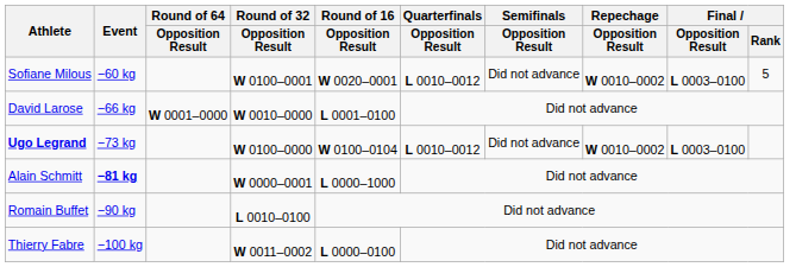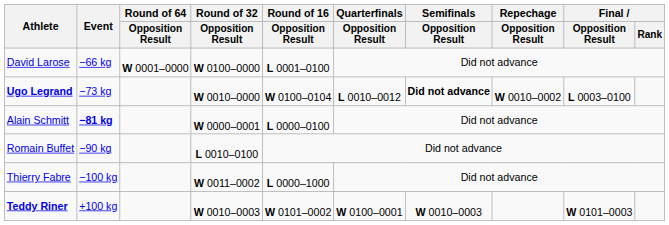 <table class="wikitable" style="font-size:90%">
 <tr>
 <th rowspan="2">Athlete</th>
 <th rowspan="2">Event</th>
 <th>Round of 64</th>
 <th>Round of 32</th>
 <th>Round of 16</th>
 <th>Quarterfinals</th>
 <th>Semifinals</th>
 <th>Repechage</th>
 <th colspan=2>Final / </th>
 </tr>
 <tr style="font-size:95%">
 <th>Opposition<br>Result</th>
 <th>Opposition<br>Result</th>
 <th>Opposition<br>Result</th>
 <th>Opposition<br>Result</th>
 <th>Opposition<br>Result</th>
 <th>Opposition<br>Result</th>
 <th>Opposition<br>Result</th>
 <th>Rank</th>
 </tr>
 <tr align=center>
-<td align=left><a href='#'>Sofiane Milous</a></td>
-<td align=left><a href='#'>−60 kg</a></td>
-<td></td>
-<td><br><strong>W</strong> 0100–0001</td>
-<td><br><strong>W</strong> 0020–0001</td>
-<td><br><strong>L</strong> 0010–0012</td>
-<td>Did not advance</td>
-<td><br><strong>W</strong> 0010–0002</td>
-<td><br><strong>L</strong> 0003–0100</td>
-<td>5</td>
-</tr>
-<tr align=center>
 <td align=left><a href='#'>David Larose</a></td>
 <td align=left><a href='#'>−66 kg</a></td>
 <td><br><strong>W</strong> 0001–0000</td>
-<td><br><strong>W</strong> 0010–0000</td>
+<td><br><strong>W</strong> 0100–0000</td>
 <td><br><strong>L</strong> 0001–0100</td>
 <td colspan=5>Did not advance</td>
 </tr>
 <tr align=center>
 <td align=left><strong><a href='#'>Ugo Legrand</a></strong></td>
 <td align=left><a href='#'>−73 kg</a></td>
 <td></td>
-<td><br><strong>W</strong> 0100–0000</td>
+<td><br><strong>W</strong> 0010–0000</td>
 <td><br><strong>W</strong> 0100–0104</td>
 <td><br><strong>L</strong> 0010–0012</td>
-<td>Did not advance</td>
+<td><strong>Did not advance</strong></td>
 <td><br><strong>W</strong> 0010–0002</td>
 <td><br><strong>L</strong> 0003–0100</td>
 <td></td>
 </tr>
 <tr align=center>
 <td align=left><a href='#'>Alain Schmitt</a></td>
 <td align=left><strong><a href='#'>−81 kg</a></strong></td>
 <td></td>
 <td><br><strong>W</strong> 0000–0001</td>
-<td><br><strong>L</strong> 0000–1000</td>
+<td><br><strong>L</strong> 0000–0100</td>
 <td colspan=5>Did not advance</td>
 </tr>
 <tr align=center>
 <td align=left><a href='#'>Romain Buffet</a></td>
 <td align=left><a href='#'>−90 kg</a></td>
 <td></td>
 <td><br><strong>L</strong> 0010–0100</td>
 <td colspan=6>Did not advance</td>
 </tr>
 <tr align=center>
 <td align=left><a href='#'>Thierry Fabre</a></td>
 <td align=left><a href='#'>−100 kg</a></td>
 <td></td>
 <td><br><strong>W</strong> 0011–0002</td>
-<td><br><strong>L</strong> 0000–0100</td>
+<td><br><strong>L</strong> 0000–1000</td>
 <td colspan=5>Did not advance</td>
 </tr>
+<tr align=center>
+<td align=left><strong><a href='#'>Teddy Riner</a></strong></td>
+<td align=left><a href='#'>+100 kg</a></td>
+<td></td>
+<td><br><strong>W</strong> 0010–0003</td>
+<td><br><strong>W</strong> 0101–0002</td>
+<td><br><strong>W</strong> 0100–0001</td>
+<td><br><strong>W</strong> 0010–0003</td>
+<td></td>
+<td><br><strong>W</strong> 0101–0003</td>
+<td></td>
+</tr>
 </table>
